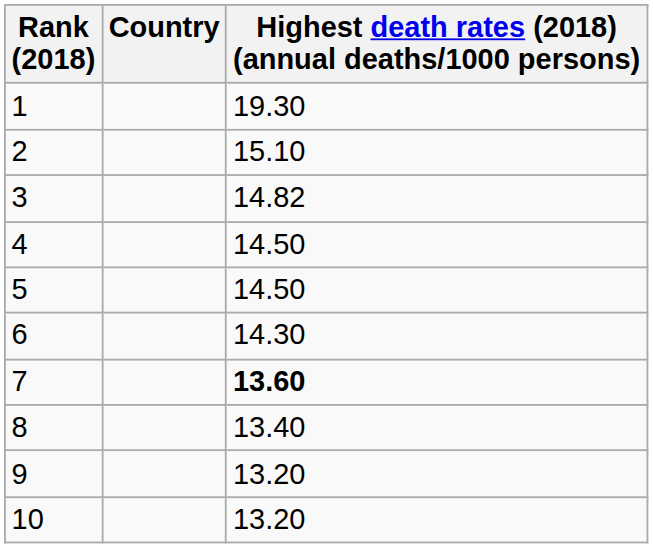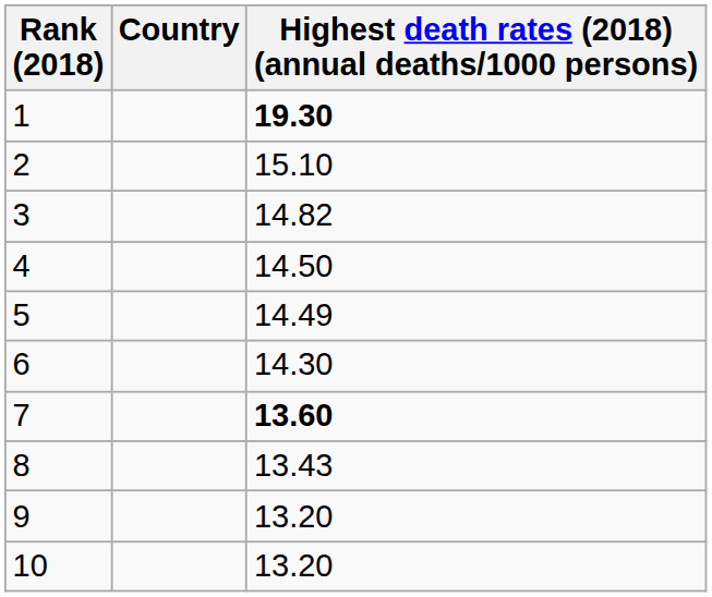 <table class="wikitable">
 <tr style="background:#ececec; vertical-align:top;">
 <th>Rank<br>(2018)</th>
 <th>Country</th>
 <th>Highest <a href='#'>death rates</a> (2018)<br> (annual deaths/1000 persons)</th>
 </tr>
 <tr>
 <td>1</td>
 <td></td>
-<td>19.30</td>
+<td><strong>19.30</strong></td>
 </tr>
 <tr>
 <td>2</td>
 <td></td>
 <td>15.10</td>
 </tr>
 <tr>
 <td>3</td>
 <td></td>
 <td>14.82</td>
 </tr>
 <tr>
 <td>4</td>
 <td></td>
 <td>14.50</td>
 </tr>
 <tr>
 <td>5</td>
 <td></td>
-<td>14.50</td>
+<td>14.49</td>
 </tr>
 <tr>
 <td>6</td>
 <td></td>
 <td>14.30</td>
 </tr>
 <tr>
 <td>7</td>
 <td></td>
 <td><strong>13.60</strong></td>
 </tr>
 <tr>
 <td>8</td>
 <td></td>
-<td>13.40</td>
+<td>13.43</td>
 </tr>
 <tr>
 <td>9</td>
 <td></td>
 <td>13.20</td>
 </tr>
 <tr>
 <td>10</td>
 <td></td>
 <td>13.20</td>
 </tr>
 </table>
